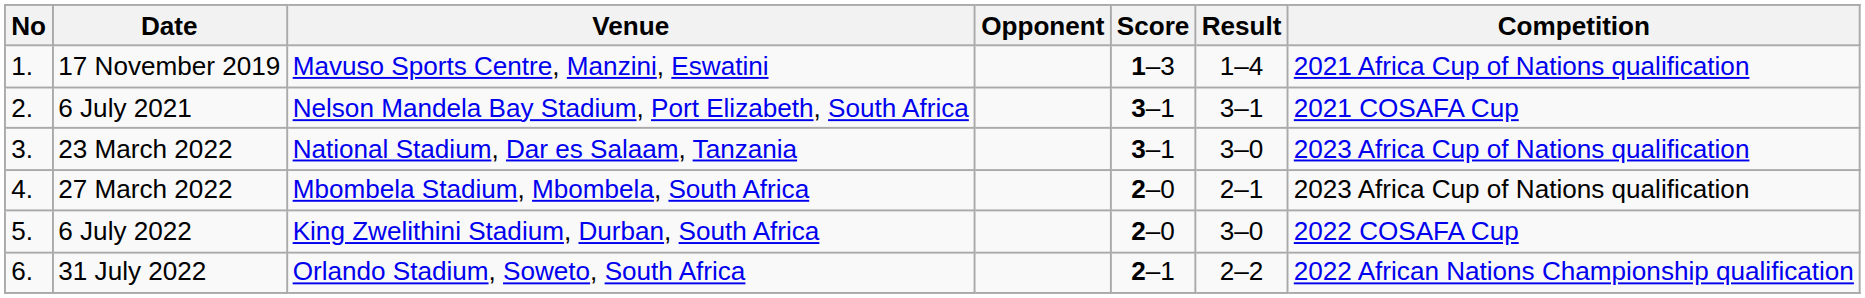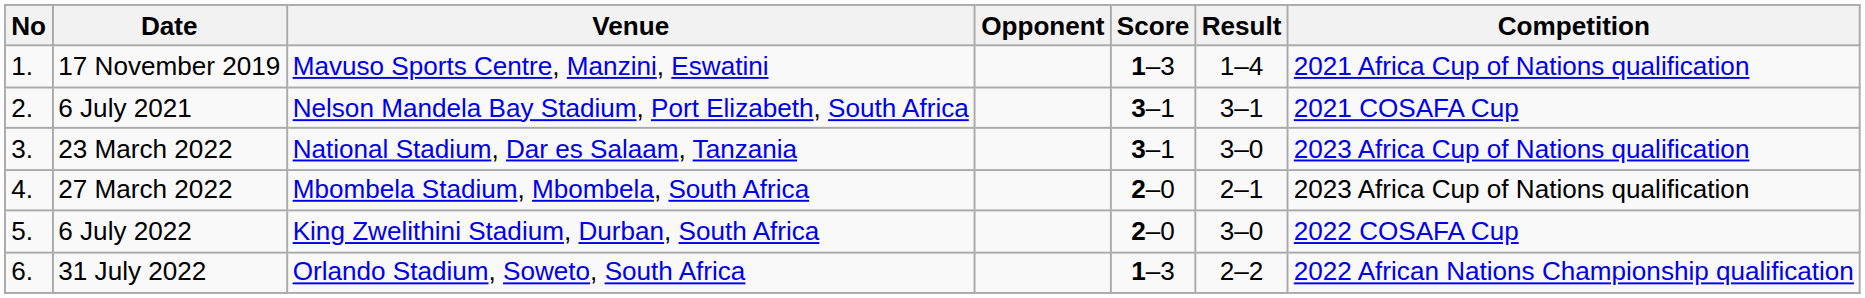 <table class="wikitable" style="font-size:85%;">
 <tr>
 <th>No</th>
 <th>Date</th>
 <th>Venue</th>
 <th>Opponent</th>
 <th>Score</th>
 <th>Result</th>
 <th>Competition</th>
 </tr>
 <tr>
 <td>1.</td>
 <td>17 November 2019</td>
 <td><a href='#'>Mavuso Sports Centre</a>, <a href='#'>Manzini</a>, <a href='#'>Eswatini</a></td>
 <td></td>
 <td align=center><strong>1</strong>–3</td>
 <td align=center>1–4</td>
 <td><a href='#'>2021 Africa Cup of Nations qualification</a></td>
 </tr>
 <tr>
 <td>2.</td>
 <td>6 July 2021</td>
 <td><a href='#'>Nelson Mandela Bay Stadium</a>, <a href='#'>Port Elizabeth</a>, <a href='#'>South Africa</a></td>
 <td></td>
 <td align=center><strong>3</strong>–1</td>
 <td align=center>3–1</td>
 <td><a href='#'>2021 COSAFA Cup</a></td>
 </tr>
 <tr>
 <td>3.</td>
 <td>23 March 2022</td>
 <td><a href='#'>National Stadium</a>, <a href='#'>Dar es Salaam</a>, <a href='#'>Tanzania</a></td>
 <td></td>
 <td align=center><strong>3</strong>–1</td>
 <td align=center>3–0</td>
 <td><a href='#'>2023 Africa Cup of Nations qualification</a></td>
 </tr>
 <tr>
 <td>4.</td>
 <td>27 March 2022</td>
 <td><a href='#'>Mbombela Stadium</a>, <a href='#'>Mbombela</a>, <a href='#'>South Africa</a></td>
 <td></td>
 <td align=center><strong>2</strong>–0</td>
 <td align=center>2–1</td>
 <td>2023 Africa Cup of Nations qualification</td>
 </tr>
 <tr>
 <td>5.</td>
 <td>6 July 2022</td>
 <td><a href='#'>King Zwelithini Stadium</a>, <a href='#'>Durban</a>, <a href='#'>South Africa</a></td>
 <td></td>
 <td align=center><strong>2</strong>–0</td>
 <td align=center>3–0</td>
 <td><a href='#'>2022 COSAFA Cup</a></td>
 </tr>
 <tr>
 <td>6.</td>
 <td>31 July 2022</td>
 <td><a href='#'>Orlando Stadium</a>, <a href='#'>Soweto</a>, <a href='#'>South Africa</a></td>
 <td></td>
-<td align=center><strong>2</strong>–1</td>
+<td align=center><strong>1</strong>–3</td>
 <td align=center>2–2</td>
 <td><a href='#'>2022 African Nations Championship qualification</a></td>
 </tr>
 </table>
